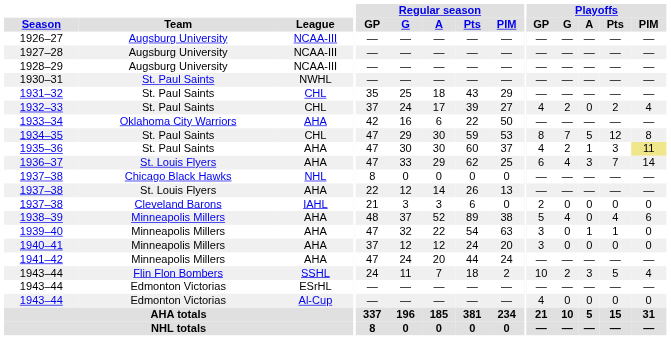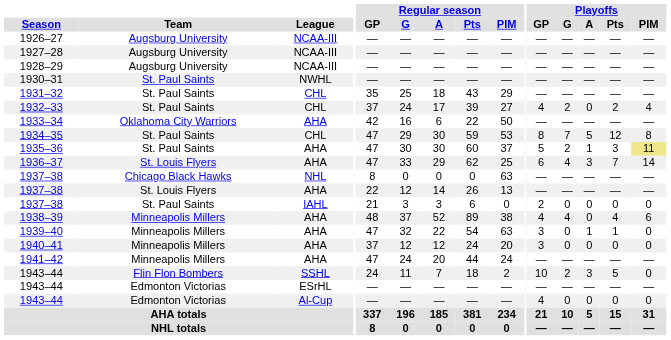 <table border="0" cellpadding="1" cellspacing="0" style="text-align:center; width:60em">
 <tr bgcolor="#e0e0e0">
 <th colspan="3" bgcolor="#ffffff"></th>
 <th rowspan="100" bgcolor="#ffffff"></th>
 <th colspan="5"><a href='#'>Regular season</a></th>
 <th rowspan="100" bgcolor="#ffffff"></th>
 <th colspan="5"><a href='#'>Playoffs</a></th>
 </tr>
 <tr bgcolor="#e0e0e0">
 <th><a href='#'>Season</a></th>
 <th>Team</th>
 <th>League</th>
 <th>GP</th>
 <th><a href='#'>G</a></th>
 <th><a href='#'>A</a></th>
 <th><a href='#'>Pts</a></th>
 <th><a href='#'>PIM</a></th>
 <th>GP</th>
 <th>G</th>
 <th>A</th>
 <th>Pts</th>
 <th>PIM</th>
 </tr>
 <tr>
 <td>1926–27</td>
 <td><a href='#'>Augsburg University</a></td>
 <td><a href='#'>NCAA-III</a></td>
 <td>—</td>
 <td>—</td>
 <td>—</td>
 <td>—</td>
 <td>—</td>
 <td>—</td>
 <td>—</td>
 <td>—</td>
 <td>—</td>
 <td>—</td>
 </tr>
 <tr bgcolor="#f0f0f0">
 <td>1927–28</td>
 <td>Augsburg University</td>
 <td>NCAA-III</td>
 <td>—</td>
 <td>—</td>
 <td>—</td>
 <td>—</td>
 <td>—</td>
 <td>—</td>
 <td>—</td>
 <td>—</td>
 <td>—</td>
 <td>—</td>
 </tr>
 <tr>
 <td>1928–29</td>
 <td>Augsburg University</td>
 <td>NCAA-III</td>
 <td>—</td>
 <td>—</td>
 <td>—</td>
 <td>—</td>
 <td>—</td>
 <td>—</td>
 <td>—</td>
 <td>—</td>
 <td>—</td>
 <td>—</td>
 </tr>
 <tr bgcolor="#f0f0f0">
 <td>1930–31</td>
 <td><a href='#'>St. Paul Saints</a></td>
 <td>NWHL</td>
 <td>—</td>
 <td>—</td>
 <td>—</td>
 <td>—</td>
 <td>—</td>
 <td>—</td>
 <td>—</td>
 <td>—</td>
 <td>—</td>
 <td>—</td>
 </tr>
 <tr>
 <td><a href='#'>1931–32</a></td>
 <td>St. Paul Saints</td>
 <td><a href='#'>CHL</a></td>
 <td>35</td>
 <td>25</td>
 <td>18</td>
 <td>43</td>
 <td>29</td>
 <td>—</td>
 <td>—</td>
 <td>—</td>
 <td>—</td>
 <td>—</td>
 </tr>
 <tr bgcolor="#f0f0f0">
 <td><a href='#'>1932–33</a></td>
 <td>St. Paul Saints</td>
 <td>CHL</td>
 <td>37</td>
 <td>24</td>
 <td>17</td>
 <td>39</td>
 <td>27</td>
 <td>4</td>
 <td>2</td>
 <td>0</td>
 <td>2</td>
 <td>4</td>
 </tr>
 <tr>
 <td><a href='#'>1933–34</a></td>
 <td><a href='#'>Oklahoma City Warriors</a></td>
 <td><a href='#'>AHA</a></td>
 <td>42</td>
 <td>16</td>
 <td>6</td>
 <td>22</td>
 <td>50</td>
 <td>—</td>
 <td>—</td>
 <td>—</td>
 <td>—</td>
 <td>—</td>
 </tr>
 <tr bgcolor="#f0f0f0">
 <td><a href='#'>1934–35</a></td>
 <td>St. Paul Saints</td>
 <td>CHL</td>
 <td>47</td>
 <td>29</td>
 <td>30</td>
 <td>59</td>
 <td>53</td>
 <td>8</td>
 <td>7</td>
 <td>5</td>
 <td>12</td>
 <td>8</td>
 </tr>
 <tr>
 <td><a href='#'>1935–36</a></td>
 <td>St. Paul Saints</td>
 <td>AHA</td>
 <td>47</td>
 <td>30</td>
 <td>30</td>
 <td>60</td>
 <td>37</td>
-<td>4</td>
+<td>5</td>
 <td>2</td>
 <td>1</td>
 <td>3</td>
 <td style="background: khaki;">11</td>
 </tr>
 <tr bgcolor="#f0f0f0">
 <td><a href='#'>1936–37</a></td>
 <td><a href='#'>St. Louis Flyers</a></td>
 <td>AHA</td>
 <td>47</td>
 <td>33</td>
 <td>29</td>
 <td>62</td>
 <td>25</td>
 <td>6</td>
 <td>4</td>
 <td>3</td>
 <td>7</td>
 <td>14</td>
 </tr>
 <tr>
 <td><a href='#'>1937–38</a></td>
 <td><a href='#'>Chicago Black Hawks</a></td>
 <td><a href='#'>NHL</a></td>
 <td>8</td>
 <td>0</td>
 <td>0</td>
 <td>0</td>
-<td>0</td>
+<td>63</td>
 <td>—</td>
 <td>—</td>
 <td>—</td>
 <td>—</td>
 <td>—</td>
 </tr>
 <tr bgcolor="#f0f0f0">
 <td><a href='#'>1937–38</a></td>
 <td>St. Louis Flyers</td>
 <td>AHA</td>
 <td>22</td>
 <td>12</td>
 <td>14</td>
 <td>26</td>
 <td>13</td>
 <td>—</td>
 <td>—</td>
 <td>—</td>
 <td>—</td>
 <td>—</td>
 </tr>
 <tr>
 <td><a href='#'>1937–38</a></td>
-<td><a href='#'>Cleveland Barons</a></td>
+<td>St. Paul Saints</td>
 <td><a href='#'>IAHL</a></td>
 <td>21</td>
 <td>3</td>
 <td>3</td>
 <td>6</td>
 <td>0</td>
 <td>2</td>
 <td>0</td>
 <td>0</td>
 <td>0</td>
 <td>0</td>
 </tr>
 <tr bgcolor="#f0f0f0">
 <td><a href='#'>1938–39</a></td>
 <td><a href='#'>Minneapolis Millers</a></td>
 <td>AHA</td>
 <td>48</td>
 <td>37</td>
 <td>52</td>
 <td>89</td>
 <td>38</td>
-<td>5</td>
+<td>4</td>
 <td>4</td>
 <td>0</td>
 <td>4</td>
 <td>6</td>
 </tr>
 <tr>
 <td><a href='#'>1939–40</a></td>
 <td>Minneapolis Millers</td>
 <td>AHA</td>
 <td>47</td>
 <td>32</td>
 <td>22</td>
 <td>54</td>
 <td>63</td>
 <td>3</td>
 <td>0</td>
 <td>1</td>
 <td>1</td>
 <td>0</td>
 </tr>
 <tr bgcolor="#f0f0f0">
 <td><a href='#'>1940–41</a></td>
 <td>Minneapolis Millers</td>
 <td>AHA</td>
 <td>37</td>
 <td>12</td>
 <td>12</td>
 <td>24</td>
 <td>20</td>
 <td>3</td>
 <td>0</td>
 <td>0</td>
 <td>0</td>
 <td>0</td>
 </tr>
 <tr>
 <td><a href='#'>1941–42</a></td>
 <td>Minneapolis Millers</td>
 <td>AHA</td>
 <td>47</td>
 <td>24</td>
 <td>20</td>
 <td>44</td>
 <td>24</td>
 <td>—</td>
 <td>—</td>
 <td>—</td>
 <td>—</td>
 <td>—</td>
 </tr>
 <tr bgcolor="#f0f0f0">
 <td>1943–44</td>
 <td><a href='#'>Flin Flon Bombers</a></td>
 <td><a href='#'>SSHL</a></td>
 <td>24</td>
 <td>11</td>
 <td>7</td>
 <td>18</td>
 <td>2</td>
 <td>10</td>
 <td>2</td>
 <td>3</td>
 <td>5</td>
-<td>4</td>
+<td>0</td>
 </tr>
 <tr>
 <td>1943–44</td>
 <td>Edmonton Victorias</td>
 <td>ESrHL</td>
 <td>—</td>
 <td>—</td>
 <td>—</td>
 <td>—</td>
 <td>—</td>
 <td>—</td>
 <td>—</td>
 <td>—</td>
 <td>—</td>
 <td>—</td>
 </tr>
 <tr bgcolor="#f0f0f0">
 <td><a href='#'>1943–44</a></td>
 <td>Edmonton Victorias</td>
 <td><a href='#'>Al-Cup</a></td>
 <td>—</td>
 <td>—</td>
 <td>—</td>
 <td>—</td>
 <td>—</td>
 <td>4</td>
 <td>0</td>
 <td>0</td>
 <td>0</td>
 <td>0</td>
 </tr>
 <tr bgcolor="#e0e0e0">
 <th colspan="3">AHA totals</th>
 <th>337</th>
 <th>196</th>
 <th>185</th>
 <th>381</th>
 <th>234</th>
 <th>21</th>
 <th>10</th>
 <th>5</th>
 <th>15</th>
 <th>31</th>
 </tr>
 <tr bgcolor="#e0e0e0">
 <th colspan="3">NHL totals</th>
 <th>8</th>
 <th>0</th>
 <th>0</th>
 <th>0</th>
 <th>0</th>
 <th>—</th>
 <th>—</th>
 <th>—</th>
 <th>—</th>
 <th>—</th>
 </tr>
 </table>
